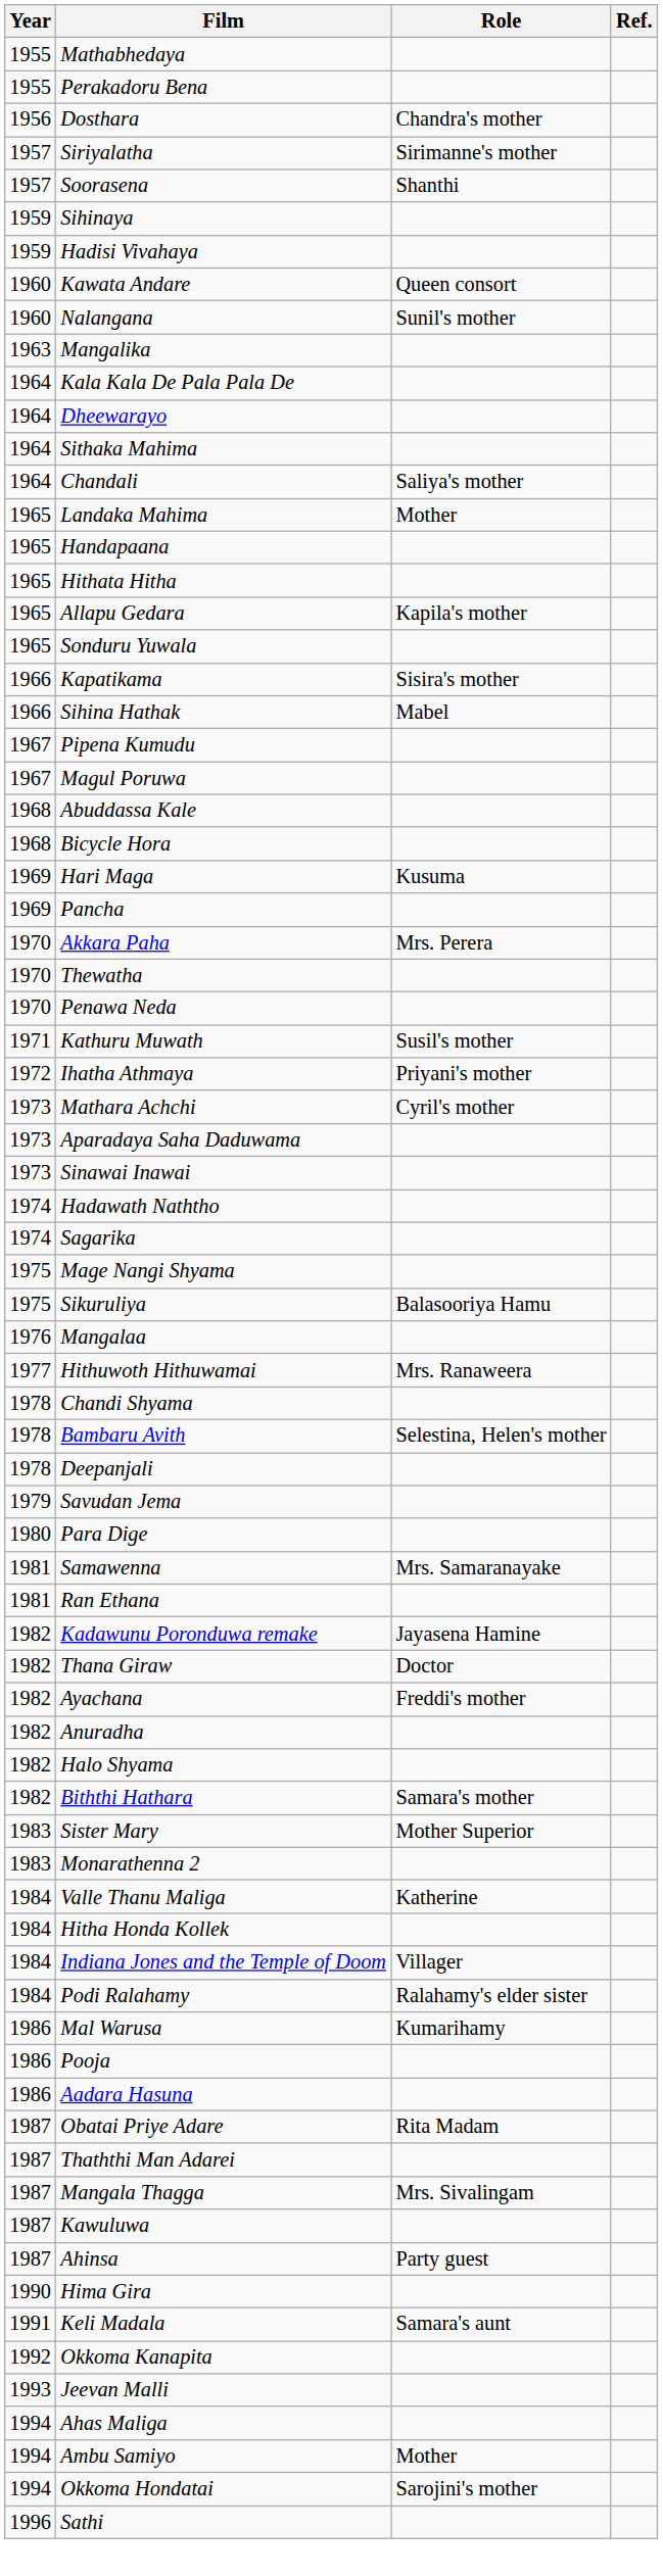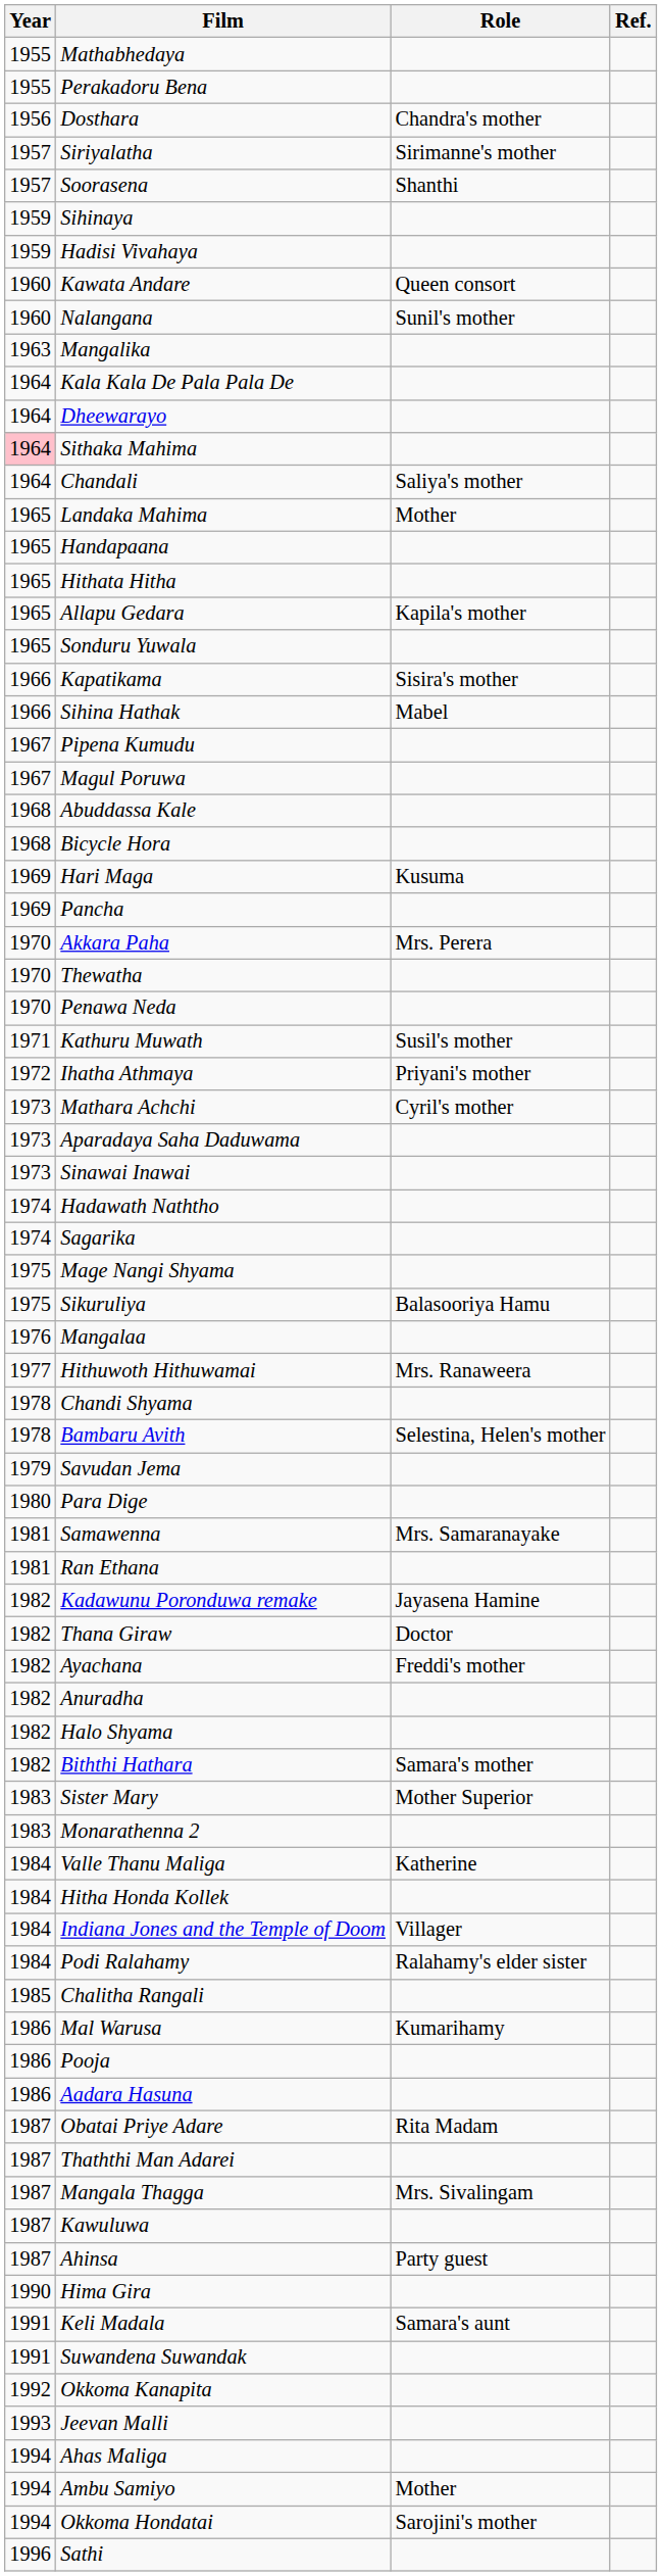 <table class="wikitable">
 <tr>
 <th>Year</th>
 <th>Film</th>
 <th>Role</th>
 <th>Ref.</th>
 </tr>
 <tr>
 <td>1955</td>
 <td><em>Mathabhedaya </em></td>
 <td></td>
 <td></td>
 </tr>
 <tr>
 <td>1955</td>
 <td><em>Perakadoru Bena</em></td>
 <td></td>
 <td></td>
 </tr>
 <tr>
 <td>1956</td>
 <td><em>Dosthara</em></td>
 <td>Chandra's mother</td>
 <td></td>
 </tr>
 <tr>
 <td>1957</td>
 <td><em>Siriyalatha</em></td>
 <td>Sirimanne's mother</td>
 <td></td>
 </tr>
 <tr>
 <td>1957</td>
 <td><em>Soorasena</em></td>
 <td>Shanthi</td>
 <td></td>
 </tr>
 <tr>
 <td>1959</td>
 <td><em>Sihinaya</em></td>
 <td></td>
 <td></td>
 </tr>
 <tr>
 <td>1959</td>
 <td><em>Hadisi Vivahaya</em></td>
 <td></td>
 <td></td>
 </tr>
 <tr>
 <td>1960</td>
 <td><em>Kawata Andare</em></td>
 <td>Queen consort</td>
 <td></td>
 </tr>
 <tr>
 <td>1960</td>
 <td><em>Nalangana</em></td>
 <td>Sunil's mother</td>
 <td></td>
 </tr>
 <tr>
 <td>1963</td>
 <td><em>Mangalika</em></td>
 <td></td>
 <td></td>
 </tr>
 <tr>
 <td>1964</td>
 <td><em>Kala Kala De Pala Pala De</em></td>
 <td></td>
 <td></td>
 </tr>
 <tr>
 <td>1964</td>
 <td><em><a href='#'>Dheewarayo</a></em></td>
 <td></td>
 <td></td>
 </tr>
 <tr>
-<td>1964</td>
+<td style="background: pink;">1964</td>
 <td><em>Sithaka Mahima</em></td>
 <td></td>
 <td></td>
 </tr>
 <tr>
 <td>1964</td>
 <td><em>Chandali</em></td>
 <td>Saliya's mother</td>
 <td></td>
 </tr>
 <tr>
 <td>1965</td>
 <td><em>Landaka Mahima</em></td>
 <td>Mother</td>
 <td></td>
 </tr>
 <tr>
 <td>1965</td>
 <td><em>Handapaana</em></td>
 <td></td>
 <td></td>
 </tr>
 <tr>
 <td>1965</td>
 <td><em>Hithata Hitha</em></td>
 <td></td>
 <td></td>
 </tr>
 <tr>
 <td>1965</td>
 <td><em>Allapu Gedara</em></td>
 <td>Kapila's mother</td>
 <td></td>
 </tr>
 <tr>
 <td>1965</td>
 <td><em>Sonduru Yuwala</em></td>
 <td></td>
 <td></td>
 </tr>
 <tr>
 <td>1966</td>
 <td><em>Kapatikama</em></td>
 <td>Sisira's mother</td>
 <td></td>
 </tr>
 <tr>
 <td>1966</td>
 <td><em>Sihina Hathak</em></td>
 <td>Mabel</td>
 <td></td>
 </tr>
 <tr>
 <td>1967</td>
 <td><em>Pipena Kumudu</em></td>
 <td></td>
 <td></td>
 </tr>
 <tr>
 <td>1967</td>
 <td><em>Magul Poruwa</em></td>
 <td></td>
 <td></td>
 </tr>
 <tr>
 <td>1968</td>
 <td><em>Abuddassa Kale</em></td>
 <td></td>
 <td></td>
 </tr>
 <tr>
 <td>1968</td>
 <td><em>Bicycle Hora</em></td>
 <td></td>
 <td></td>
 </tr>
 <tr>
 <td>1969</td>
 <td><em>Hari Maga</em></td>
 <td>Kusuma</td>
 <td></td>
 </tr>
 <tr>
 <td>1969</td>
 <td><em>Pancha</em></td>
 <td></td>
 <td></td>
 </tr>
 <tr>
 <td>1970</td>
 <td><em><a href='#'>Akkara Paha</a></em></td>
 <td>Mrs. Perera</td>
 <td></td>
 </tr>
 <tr>
 <td>1970</td>
 <td><em>Thewatha</em></td>
 <td></td>
 <td></td>
 </tr>
 <tr>
 <td>1970</td>
 <td><em>Penawa Neda</em></td>
 <td></td>
 <td></td>
 </tr>
 <tr>
 <td>1971</td>
 <td><em>Kathuru Muwath</em></td>
 <td>Susil's mother</td>
 <td></td>
 </tr>
 <tr>
 <td>1972</td>
 <td><em>Ihatha Athmaya</em></td>
 <td>Priyani's mother</td>
 <td></td>
 </tr>
 <tr>
 <td>1973</td>
 <td><em>Mathara Achchi</em></td>
 <td>Cyril's mother</td>
 <td></td>
 </tr>
 <tr>
 <td>1973</td>
 <td><em>Aparadaya Saha Daduwama</em></td>
 <td></td>
 <td></td>
 </tr>
 <tr>
 <td>1973</td>
 <td><em>Sinawai Inawai</em></td>
 <td></td>
 <td></td>
 </tr>
 <tr>
 <td>1974</td>
 <td><em>Hadawath Naththo</em></td>
 <td></td>
 <td></td>
 </tr>
 <tr>
 <td>1974</td>
 <td><em>Sagarika</em></td>
 <td></td>
 <td></td>
 </tr>
 <tr>
 <td>1975</td>
 <td><em>Mage Nangi Shyama</em></td>
 <td></td>
 <td></td>
 </tr>
 <tr>
 <td>1975</td>
 <td><em>Sikuruliya</em></td>
 <td>Balasooriya Hamu</td>
 <td></td>
 </tr>
 <tr>
 <td>1976</td>
 <td><em>Mangalaa</em></td>
 <td></td>
 <td></td>
 </tr>
 <tr>
 <td>1977</td>
 <td><em>Hithuwoth Hithuwamai</em></td>
 <td>Mrs. Ranaweera</td>
 <td></td>
 </tr>
 <tr>
 <td>1978</td>
 <td><em>Chandi Shyama</em></td>
 <td></td>
 <td></td>
 </tr>
 <tr>
 <td>1978</td>
 <td><em><a href='#'>Bambaru Avith</a></em></td>
 <td>Selestina, Helen's mother</td>
 <td></td>
 </tr>
 <tr>
-<td>1978</td>
-<td><em>Deepanjali</em></td>
-<td></td>
-<td></td>
-</tr>
-<tr>
 <td>1979</td>
 <td><em>Savudan Jema</em></td>
 <td></td>
 <td></td>
 </tr>
 <tr>
 <td>1980</td>
 <td><em>Para Dige</em></td>
 <td></td>
 <td></td>
 </tr>
 <tr>
 <td>1981</td>
 <td><em>Samawenna</em></td>
 <td>Mrs. Samaranayake</td>
 <td></td>
 </tr>
 <tr>
 <td>1981</td>
 <td><em>Ran Ethana</em></td>
 <td></td>
 <td></td>
 </tr>
 <tr>
 <td>1982</td>
 <td><em><a href='#'>Kadawunu Poronduwa remake</a></em></td>
 <td>Jayasena Hamine</td>
 <td></td>
 </tr>
 <tr>
 <td>1982</td>
 <td><em>Thana Giraw</em></td>
 <td>Doctor</td>
 <td></td>
 </tr>
 <tr>
 <td>1982</td>
 <td><em>Ayachana</em></td>
 <td>Freddi's mother</td>
 <td></td>
 </tr>
 <tr>
 <td>1982</td>
 <td><em>Anuradha</em></td>
 <td></td>
 <td></td>
 </tr>
 <tr>
 <td>1982</td>
 <td><em>Halo Shyama</em></td>
 <td></td>
 <td></td>
 </tr>
 <tr>
 <td>1982</td>
 <td><em><a href='#'>Biththi Hathara</a></em></td>
 <td>Samara's mother</td>
 <td></td>
 </tr>
 <tr>
 <td>1983</td>
 <td><em>Sister Mary</em></td>
 <td>Mother Superior</td>
 <td></td>
 </tr>
 <tr>
 <td>1983</td>
 <td><em>Monarathenna 2</em></td>
 <td></td>
 <td></td>
 </tr>
 <tr>
 <td>1984</td>
 <td><em>Valle Thanu Maliga</em></td>
 <td>Katherine</td>
 <td></td>
 </tr>
 <tr>
 <td>1984</td>
 <td><em>Hitha Honda Kollek</em></td>
 <td></td>
 <td></td>
 </tr>
 <tr>
 <td>1984</td>
 <td><em><a href='#'>Indiana Jones and the Temple of Doom</a></em></td>
 <td>Villager</td>
 <td></td>
 </tr>
 <tr>
 <td>1984</td>
 <td><em>Podi Ralahamy</em></td>
 <td>Ralahamy's elder sister</td>
 <td></td>
 </tr>
 <tr>
+<td>1985</td>
+<td><em>Chalitha Rangali</em></td>
+<td></td>
+<td></td>
+</tr>
+<tr>
 <td>1986</td>
 <td><em>Mal Warusa</em></td>
 <td>Kumarihamy</td>
 <td></td>
 </tr>
 <tr>
 <td>1986</td>
 <td><em>Pooja</em></td>
 <td></td>
 <td></td>
 </tr>
 <tr>
 <td>1986</td>
 <td><em><a href='#'>Aadara Hasuna</a></em></td>
 <td></td>
 <td></td>
 </tr>
 <tr>
 <td>1987</td>
 <td><em>Obatai Priye Adare</em></td>
 <td>Rita Madam</td>
 <td></td>
 </tr>
 <tr>
 <td>1987</td>
 <td><em>Thaththi Man Adarei</em></td>
 <td></td>
 <td></td>
 </tr>
 <tr>
 <td>1987</td>
 <td><em>Mangala Thagga</em></td>
 <td>Mrs. Sivalingam</td>
 <td></td>
 </tr>
 <tr>
 <td>1987</td>
 <td><em>Kawuluwa</em></td>
 <td></td>
 <td></td>
 </tr>
 <tr>
 <td>1987</td>
 <td><em>Ahinsa</em></td>
 <td>Party guest</td>
 <td></td>
 </tr>
 <tr>
 <td>1990</td>
 <td><em>Hima Gira</em></td>
 <td></td>
 <td></td>
 </tr>
 <tr>
 <td>1991</td>
 <td><em>Keli Madala</em></td>
 <td>Samara's aunt</td>
 <td></td>
 </tr>
 <tr>
+<td>1991</td>
+<td><em>Suwandena Suwandak</em></td>
+<td></td>
+<td></td>
+</tr>
+<tr>
 <td>1992</td>
 <td><em>Okkoma Kanapita</em></td>
 <td></td>
 <td></td>
 </tr>
 <tr>
 <td>1993</td>
 <td><em>Jeevan Malli</em></td>
 <td></td>
 <td></td>
 </tr>
 <tr>
 <td>1994</td>
 <td><em>Ahas Maliga</em></td>
 <td></td>
 <td></td>
 </tr>
 <tr>
 <td>1994</td>
 <td><em>Ambu Samiyo</em></td>
 <td>Mother</td>
 <td></td>
 </tr>
 <tr>
 <td>1994</td>
 <td><em>Okkoma Hondatai</em></td>
 <td>Sarojini's mother</td>
 <td></td>
 </tr>
 <tr>
 <td>1996</td>
 <td><em>Sathi</em></td>
 <td></td>
 <td></td>
 </tr>
 </table>
